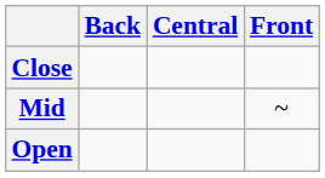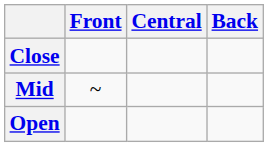 <table class="wikitable" style="text-align:center;">
 <tr>
 <th></th>
+<th><a href='#'>Front</a></th>
+<th><a href='#'>Central</a></th>
 <th><a href='#'>Back</a></th>
-<th><a href='#'>Central</a></th>
-<th><a href='#'>Front</a></th>
 </tr>
 <tr>
 <th><a href='#'>Close</a></th>
 <td></td>
 <td></td>
 <td></td>
 </tr>
 <tr>
 <th><a href='#'>Mid</a></th>
+<td>~</td>
 <td></td>
 <td></td>
-<td>~</td>
 </tr>
 <tr>
 <th><a href='#'>Open</a></th>
 <td></td>
 <td></td>
 <td></td>
 </tr>
 </table>
